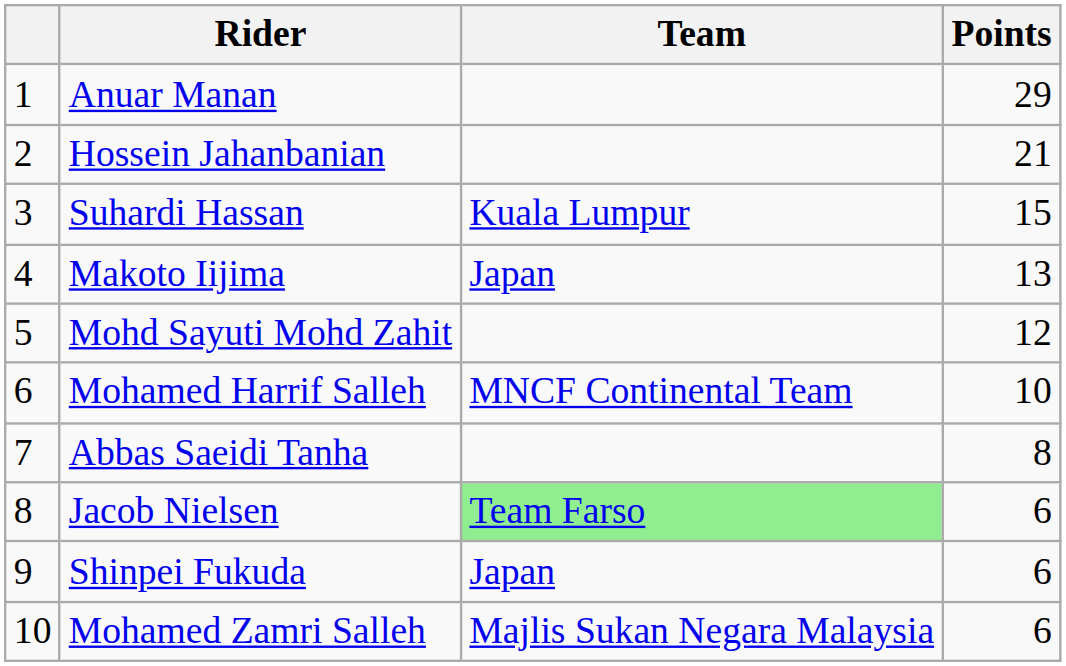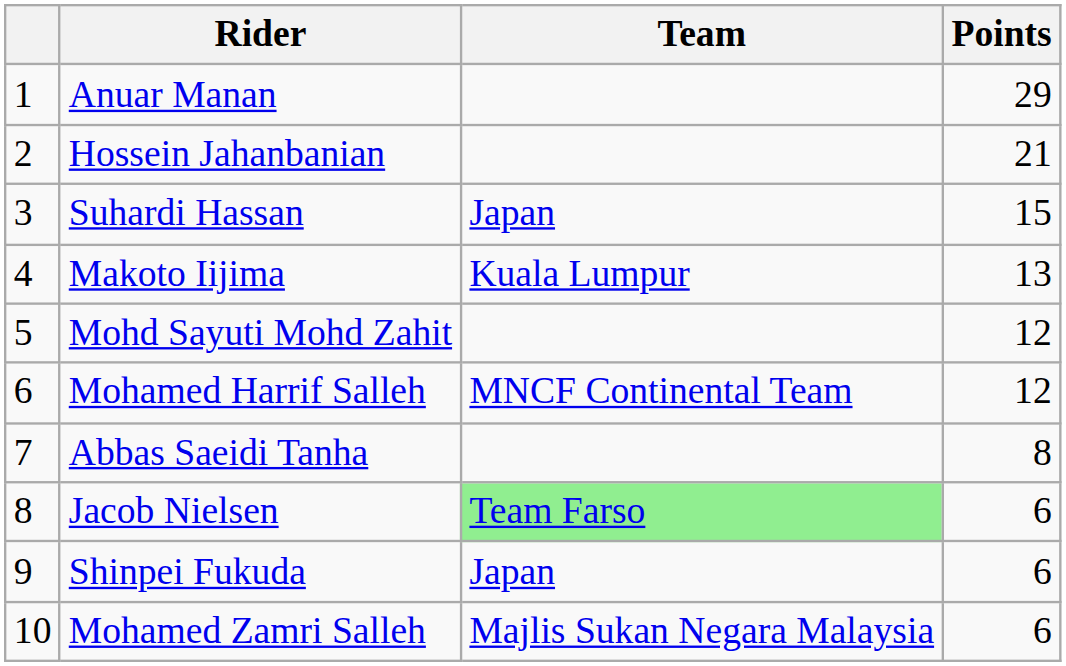 <table class=wikitable>
 <tr>
 <th></th>
 <th>Rider</th>
 <th>Team</th>
 <th>Points</th>
 </tr>
 <tr>
 <td>1</td>
 <td> <a href='#'>Anuar Manan</a> </td>
 <td></td>
 <td align=right>29</td>
 </tr>
 <tr>
 <td>2</td>
 <td> <a href='#'>Hossein Jahanbanian</a></td>
 <td></td>
 <td align=right>21</td>
 </tr>
 <tr>
 <td>3</td>
 <td> <a href='#'>Suhardi Hassan</a></td>
-<td><a href='#'>Kuala Lumpur</a></td>
+<td><a href='#'>Japan</a></td>
 <td align=right>15</td>
 </tr>
 <tr>
 <td>4</td>
 <td> <a href='#'>Makoto Iijima</a></td>
-<td><a href='#'>Japan</a></td>
+<td><a href='#'>Kuala Lumpur</a></td>
 <td align=right>13</td>
 </tr>
 <tr>
 <td>5</td>
 <td> <a href='#'>Mohd Sayuti Mohd Zahit</a></td>
 <td></td>
 <td align=right>12</td>
 </tr>
 <tr>
 <td>6</td>
 <td> <a href='#'>Mohamed Harrif Salleh</a></td>
 <td><a href='#'>MNCF Continental Team</a></td>
-<td align=right>10</td>
+<td align=right>12</td>
 </tr>
 <tr>
 <td>7</td>
 <td> <a href='#'>Abbas Saeidi Tanha</a></td>
 <td></td>
 <td align=right>8</td>
 </tr>
 <tr>
 <td>8</td>
 <td> <a href='#'>Jacob Nielsen</a></td>
 <td style="background: lightgreen;"><a href='#'>Team Farso</a></td>
 <td align=right>6</td>
 </tr>
 <tr>
 <td>9</td>
 <td> <a href='#'>Shinpei Fukuda</a></td>
 <td><a href='#'>Japan</a></td>
 <td align=right>6</td>
 </tr>
 <tr>
 <td>10</td>
 <td> <a href='#'>Mohamed Zamri Salleh</a></td>
 <td><a href='#'>Majlis Sukan Negara Malaysia</a></td>
 <td align=right>6</td>
 </tr>
 </table>
